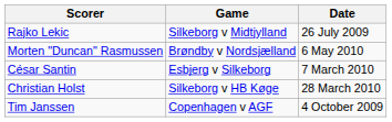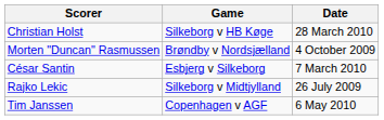 <table class="wikitable">
 <tr>
 <th>Scorer</th>
 <th>Game</th>
 <th>Date</th>
 </tr>
 <tr>
-<td> <a href='#'>Rajko Lekic</a></td>
-<td><a href='#'>Silkeborg</a> v <a href='#'>Midtjylland</a></td>
-<td>26 July 2009</td>
+<td> <a href='#'>Christian Holst</a></td>
+<td><a href='#'>Silkeborg</a> v <a href='#'>HB Køge</a></td>
+<td>28 March 2010</td>
 </tr>
 <tr>
 <td> <a href='#'>Morten "Duncan" Rasmussen</a></td>
 <td><a href='#'>Brøndby</a> v <a href='#'>Nordsjælland</a></td>
-<td>6 May 2010</td>
+<td>4 October 2009</td>
 </tr>
 <tr>
 <td> <a href='#'>César Santin</a></td>
 <td><a href='#'>Esbjerg</a> v <a href='#'>Silkeborg</a></td>
 <td>7 March 2010</td>
 </tr>
 <tr>
-<td> <a href='#'>Christian Holst</a></td>
-<td><a href='#'>Silkeborg</a> v <a href='#'>HB Køge</a></td>
-<td>28 March 2010</td>
+<td> <a href='#'>Rajko Lekic</a></td>
+<td><a href='#'>Silkeborg</a> v <a href='#'>Midtjylland</a></td>
+<td>26 July 2009</td>
 </tr>
 <tr>
 <td> <a href='#'>Tim Janssen</a></td>
 <td><a href='#'>Copenhagen</a> v <a href='#'>AGF</a></td>
-<td>4 October 2009</td>
+<td>6 May 2010</td>
 </tr>
 </table>
